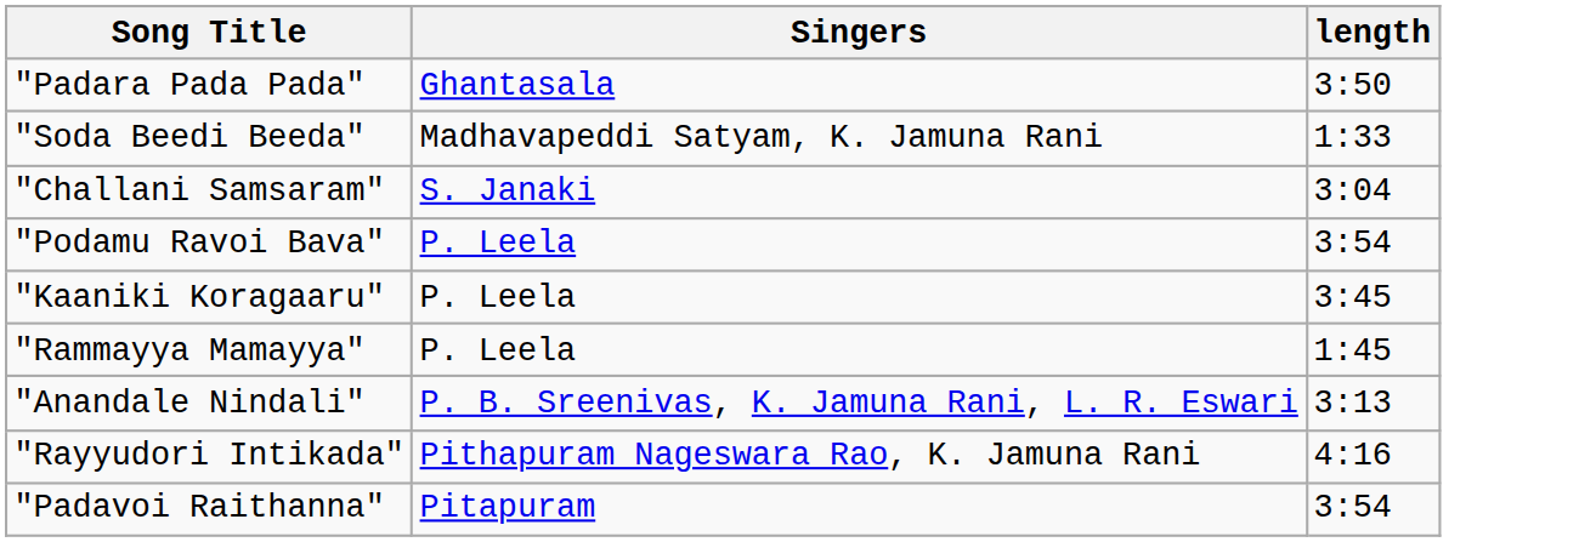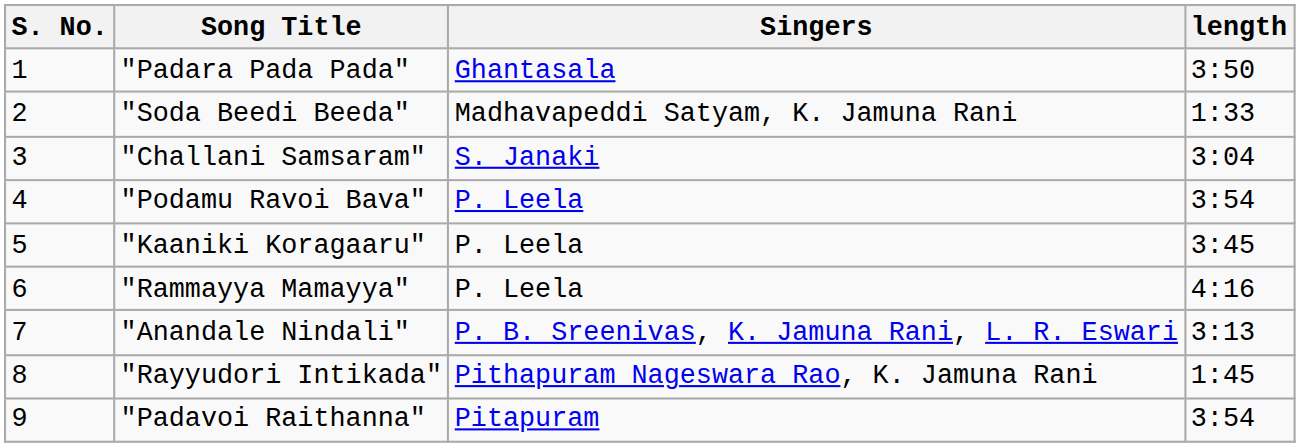 <table class="wikitable">
 <tr>
+<th>S. No.</th>
 <th>Song Title</th>
 <th>Singers</th>
 <th>length</th>
 </tr>
 <tr>
+<td>1</td>
 <td>"Padara Pada Pada"</td>
 <td><a href='#'>Ghantasala</a></td>
 <td>3:50</td>
 </tr>
 <tr>
+<td>2</td>
 <td>"Soda Beedi Beeda"</td>
 <td>Madhavapeddi Satyam, K. Jamuna Rani</td>
 <td>1:33</td>
 </tr>
 <tr>
+<td>3</td>
 <td>"Challani Samsaram"</td>
 <td><a href='#'>S. Janaki</a></td>
 <td>3:04</td>
 </tr>
 <tr>
+<td>4</td>
 <td>"Podamu Ravoi Bava"</td>
 <td><a href='#'>P. Leela</a></td>
 <td>3:54</td>
 </tr>
 <tr>
+<td>5</td>
 <td>"Kaaniki Koragaaru"</td>
 <td>P. Leela</td>
 <td>3:45</td>
 </tr>
 <tr>
+<td>6</td>
 <td>"Rammayya Mamayya"</td>
 <td>P. Leela</td>
-<td>1:45</td>
+<td>4:16</td>
 </tr>
 <tr>
+<td>7</td>
 <td>"Anandale Nindali"</td>
 <td><a href='#'>P. B. Sreenivas</a>, <a href='#'>K. Jamuna Rani</a>, <a href='#'>L. R. Eswari</a></td>
 <td>3:13</td>
 </tr>
 <tr>
+<td>8</td>
 <td>"Rayyudori Intikada"</td>
 <td><a href='#'>Pithapuram Nageswara Rao</a>, K. Jamuna Rani</td>
-<td>4:16</td>
+<td>1:45</td>
 </tr>
 <tr>
+<td>9</td>
 <td>"Padavoi Raithanna"</td>
 <td><a href='#'>Pitapuram</a></td>
 <td>3:54</td>
 </tr>
 </table>
